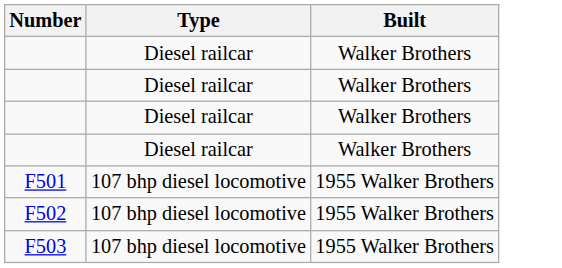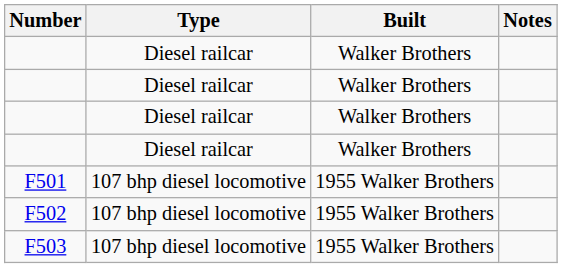 <table class="wikitable">
 <tr>
 <th>Number</th>
 <th>Type</th>
 <th>Built</th>
+<th>Notes</th>
 </tr>
 <tr>
 <td align=center></td>
 <td align=center>Diesel railcar</td>
 <td align=center>Walker Brothers</td>
+<td align=center></td>
 </tr>
 <tr>
 <td align=center></td>
 <td align=center>Diesel railcar</td>
 <td align=center>Walker Brothers</td>
+<td align=center></td>
 </tr>
 <tr>
 <td align=center></td>
 <td align=center>Diesel railcar</td>
 <td align=center>Walker Brothers</td>
+<td align=center></td>
 </tr>
 <tr>
 <td align=center></td>
 <td align=center>Diesel railcar</td>
 <td align=center>Walker Brothers</td>
+<td align=center></td>
 </tr>
 <tr>
 <td align=center><a href='#'>F501</a></td>
 <td align=center>107 bhp diesel locomotive</td>
 <td align=center>1955 Walker Brothers</td>
+<td align=center></td>
 </tr>
 <tr>
 <td align=center><a href='#'>F502</a></td>
 <td align=center>107 bhp diesel locomotive</td>
 <td align=center>1955 Walker Brothers</td>
+<td align=center></td>
 </tr>
 <tr>
 <td align=center><a href='#'>F503</a></td>
 <td align=center>107 bhp diesel locomotive</td>
 <td align=center>1955 Walker Brothers</td>
+<td align=center></td>
 </tr>
 </table>
